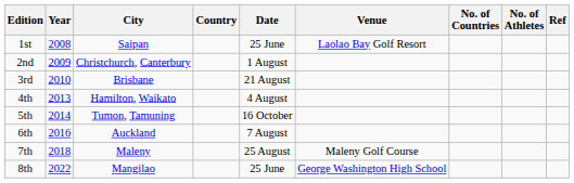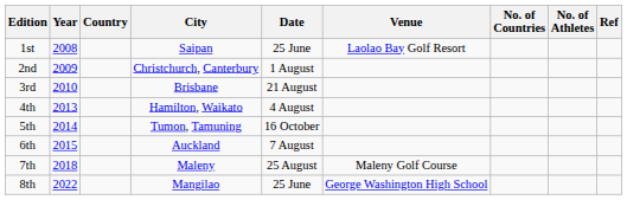 <table class="wikitable" style="text-align:center">
 <tr>
 <th>Edition</th>
 <th>Year</th>
+<th>Country</th>
 <th>City</th>
-<th>Country</th>
 <th>Date</th>
 <th>Venue</th>
 <th>No. of <br>Countries</th>
 <th>No. of<br>Athletes</th>
 <th>Ref</th>
 </tr>
 <tr>
 <td>1st</td>
 <td><a href='#'>2008</a></td>
+<td></td>
 <td><a href='#'>Saipan</a></td>
-<td></td>
 <td>25 June</td>
 <td><a href='#'>Laolao Bay</a> Golf Resort</td>
 <td></td>
 <td></td>
 <td></td>
 </tr>
 <tr>
 <td>2nd</td>
 <td><a href='#'>2009</a></td>
+<td></td>
 <td><a href='#'>Christchurch</a>, <a href='#'>Canterbury</a></td>
-<td></td>
 <td>1 August</td>
 <td></td>
 <td></td>
 <td></td>
 <td></td>
 </tr>
 <tr>
 <td>3rd</td>
 <td><a href='#'>2010</a></td>
+<td></td>
 <td><a href='#'>Brisbane</a></td>
-<td></td>
 <td>21 August</td>
 <td></td>
 <td></td>
 <td></td>
 <td></td>
 </tr>
 <tr>
 <td>4th</td>
 <td><a href='#'>2013</a></td>
+<td></td>
 <td><a href='#'>Hamilton</a>, <a href='#'>Waikato</a></td>
-<td></td>
 <td>4 August</td>
 <td></td>
 <td></td>
 <td></td>
 <td></td>
 </tr>
 <tr>
 <td>5th</td>
 <td><a href='#'>2014</a></td>
+<td></td>
 <td><a href='#'>Tumon</a>, <a href='#'>Tamuning</a></td>
-<td></td>
 <td>16 October</td>
 <td></td>
 <td></td>
 <td></td>
 <td></td>
 </tr>
 <tr>
 <td>6th</td>
-<td><a href='#'>2016</a></td>
+<td><a href='#'>2015</a></td>
+<td></td>
 <td><a href='#'>Auckland</a></td>
-<td></td>
 <td>7 August</td>
 <td></td>
 <td></td>
 <td></td>
 <td></td>
 </tr>
 <tr>
 <td>7th</td>
 <td><a href='#'>2018</a></td>
+<td></td>
 <td><a href='#'>Maleny</a></td>
-<td></td>
 <td>25 August</td>
 <td>Maleny Golf Course</td>
 <td></td>
 <td></td>
 <td></td>
 </tr>
 <tr>
 <td>8th</td>
 <td><a href='#'>2022</a></td>
+<td></td>
 <td><a href='#'>Mangilao</a></td>
-<td></td>
 <td>25 June</td>
 <td><a href='#'>George Washington High School</a></td>
 <td></td>
 <td></td>
 <td></td>
 </tr>
 </table>
